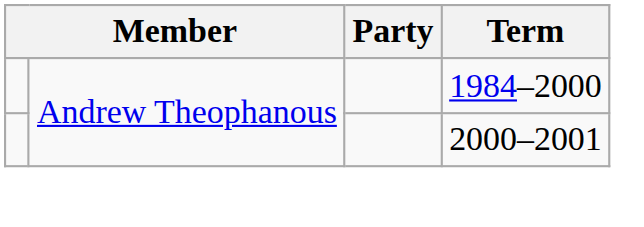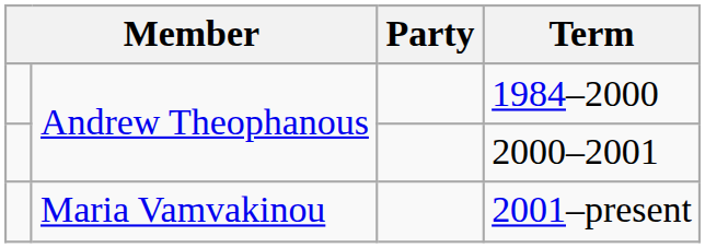 <table class="wikitable">
 <tr>
 <th colspan="2">Member</th>
 <th>Party</th>
 <th>Term</th>
 </tr>
 <tr>
 <td> </td>
 <td rowspan="2"><a href='#'>Andrew Theophanous</a></td>
 <td></td>
 <td><a href='#'>1984</a>–2000</td>
 </tr>
 <tr>
 <td> </td>
 <td></td>
 <td>2000–2001</td>
 </tr>
+<tr>
+<td> </td>
+<td><a href='#'>Maria Vamvakinou</a></td>
+<td></td>
+<td><a href='#'>2001</a>–present</td>
+</tr>
 </table>
